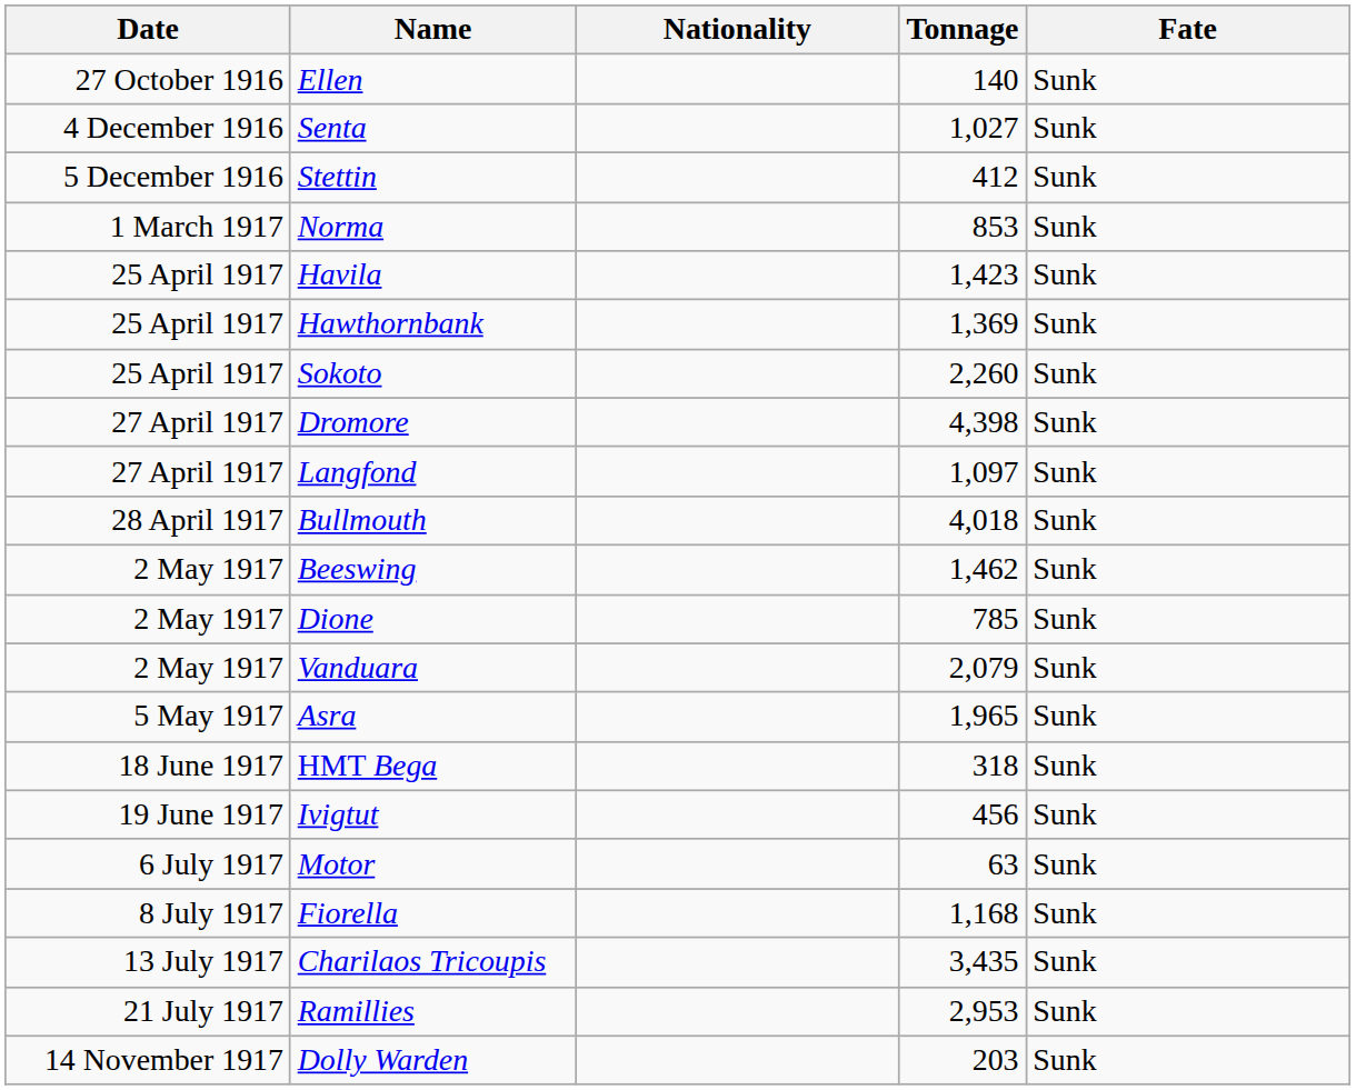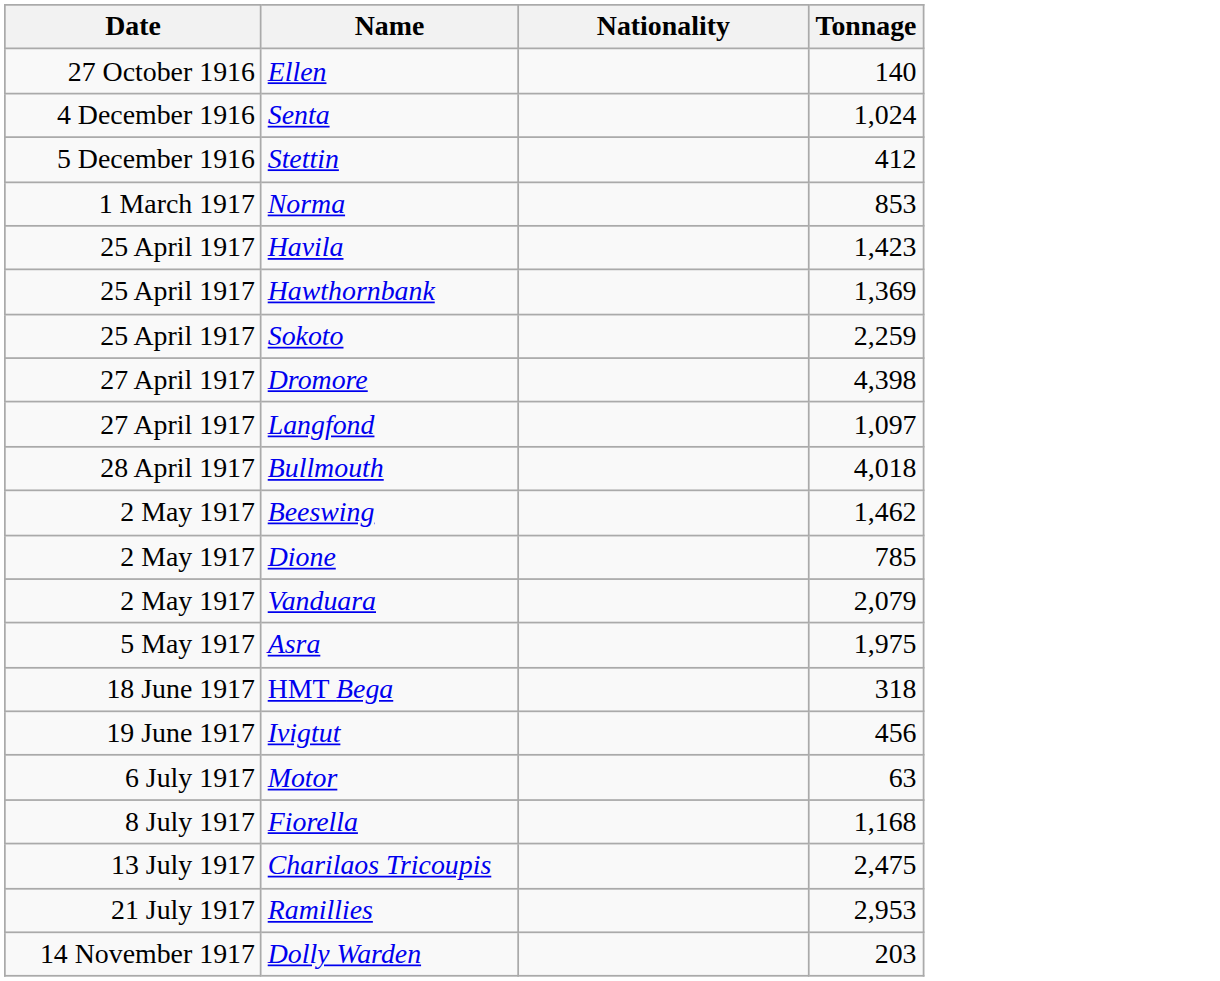 <table class="wikitable sortable">
 <tr>
 <th width="140px">Date</th>
 <th width="140px">Name</th>
 <th width="160px">Nationality</th>
 <th width="25px">Tonnage</th>
-<th width="160px">Fate</th>
 </tr>
 <tr>
 <td align="right">27 October 1916</td>
 <td align="left"><a href='#'><em>Ellen</em></a></td>
 <td align="left"></td>
 <td align="right">140</td>
-<td align="left">Sunk</td>
 </tr>
 <tr>
 <td align="right">4 December 1916</td>
 <td align="left"><a href='#'><em>Senta</em></a></td>
 <td align="left"></td>
-<td align="right">1,027</td>
-<td align="left">Sunk</td>
+<td align="right">1,024</td>
 </tr>
 <tr>
 <td align="right">5 December 1916</td>
 <td align="left"><a href='#'><em>Stettin</em></a></td>
 <td align="left"></td>
 <td align="right">412</td>
-<td align="left">Sunk</td>
 </tr>
 <tr>
 <td align="right">1 March 1917</td>
 <td align="left"><a href='#'><em>Norma</em></a></td>
 <td align="left"></td>
 <td align="right">853</td>
-<td align="left">Sunk</td>
 </tr>
 <tr>
 <td align="right">25 April 1917</td>
 <td align="left"><a href='#'><em>Havila</em></a></td>
 <td align="left"></td>
 <td align="right">1,423</td>
-<td align="left">Sunk</td>
 </tr>
 <tr>
 <td align="right">25 April 1917</td>
 <td align="left"><a href='#'><em>Hawthornbank</em></a></td>
 <td align="left"></td>
 <td align="right">1,369</td>
-<td align="left">Sunk</td>
 </tr>
 <tr>
 <td align="right">25 April 1917</td>
 <td align="left"><a href='#'><em>Sokoto</em></a></td>
 <td align="left"></td>
-<td align="right">2,260</td>
-<td align="left">Sunk</td>
+<td align="right">2,259</td>
 </tr>
 <tr>
 <td align="right">27 April 1917</td>
 <td align="left"><a href='#'><em>Dromore</em></a></td>
 <td align="left"></td>
 <td align="right">4,398</td>
-<td align="left">Sunk</td>
 </tr>
 <tr>
 <td align="right">27 April 1917</td>
 <td align="left"><a href='#'><em>Langfond</em></a></td>
 <td align="left"></td>
 <td align="right">1,097</td>
-<td align="left">Sunk</td>
 </tr>
 <tr>
 <td align="right">28 April 1917</td>
 <td align="left"><a href='#'><em>Bullmouth</em></a></td>
 <td align="left"></td>
 <td align="right">4,018</td>
-<td align="left">Sunk</td>
 </tr>
 <tr>
 <td align="right">2 May 1917</td>
 <td align="left"><a href='#'><em>Beeswing</em></a></td>
 <td align="left"></td>
 <td align="right">1,462</td>
-<td align="left">Sunk</td>
 </tr>
 <tr>
 <td align="right">2 May 1917</td>
 <td align="left"><a href='#'><em>Dione</em></a></td>
 <td align="left"></td>
 <td align="right">785</td>
-<td align="left">Sunk</td>
 </tr>
 <tr>
 <td align="right">2 May 1917</td>
 <td align="left"><a href='#'><em>Vanduara</em></a></td>
 <td align="left"></td>
 <td align="right">2,079</td>
-<td align="left">Sunk</td>
 </tr>
 <tr>
 <td align="right">5 May 1917</td>
 <td align="left"><a href='#'><em>Asra</em></a></td>
 <td align="left"></td>
-<td align="right">1,965</td>
-<td align="left">Sunk</td>
+<td align="right">1,975</td>
 </tr>
 <tr>
 <td align="right">18 June 1917</td>
 <td align="left"><a href='#'>HMT <em>Bega</em></a></td>
 <td align="left"></td>
 <td align="right">318</td>
-<td align="left">Sunk</td>
 </tr>
 <tr>
 <td align="right">19 June 1917</td>
 <td align="left"><a href='#'><em>Ivigtut</em></a></td>
 <td align="left"></td>
 <td align="right">456</td>
-<td align="left">Sunk</td>
 </tr>
 <tr>
 <td align="right">6 July 1917</td>
 <td align="left"><a href='#'><em>Motor</em></a></td>
 <td align="left"></td>
 <td align="right">63</td>
-<td align="left">Sunk</td>
 </tr>
 <tr>
 <td align="right">8 July 1917</td>
 <td align="left"><a href='#'><em>Fiorella</em></a></td>
 <td align="left"></td>
 <td align="right">1,168</td>
-<td align="left">Sunk</td>
 </tr>
 <tr>
 <td align="right">13 July 1917</td>
 <td align="left"><a href='#'><em>Charilaos Tricoupis</em></a></td>
 <td align="left"></td>
-<td align="right">3,435</td>
-<td align="left">Sunk</td>
+<td align="right">2,475</td>
 </tr>
 <tr>
 <td align="right">21 July 1917</td>
 <td align="left"><a href='#'><em>Ramillies</em></a></td>
 <td align="left"></td>
 <td align="right">2,953</td>
-<td align="left">Sunk</td>
 </tr>
 <tr>
 <td align="right">14 November 1917</td>
 <td align="left"><a href='#'><em>Dolly Warden</em></a></td>
 <td align="left"></td>
 <td align="right">203</td>
-<td align="left">Sunk</td>
 </tr>
 </table>
